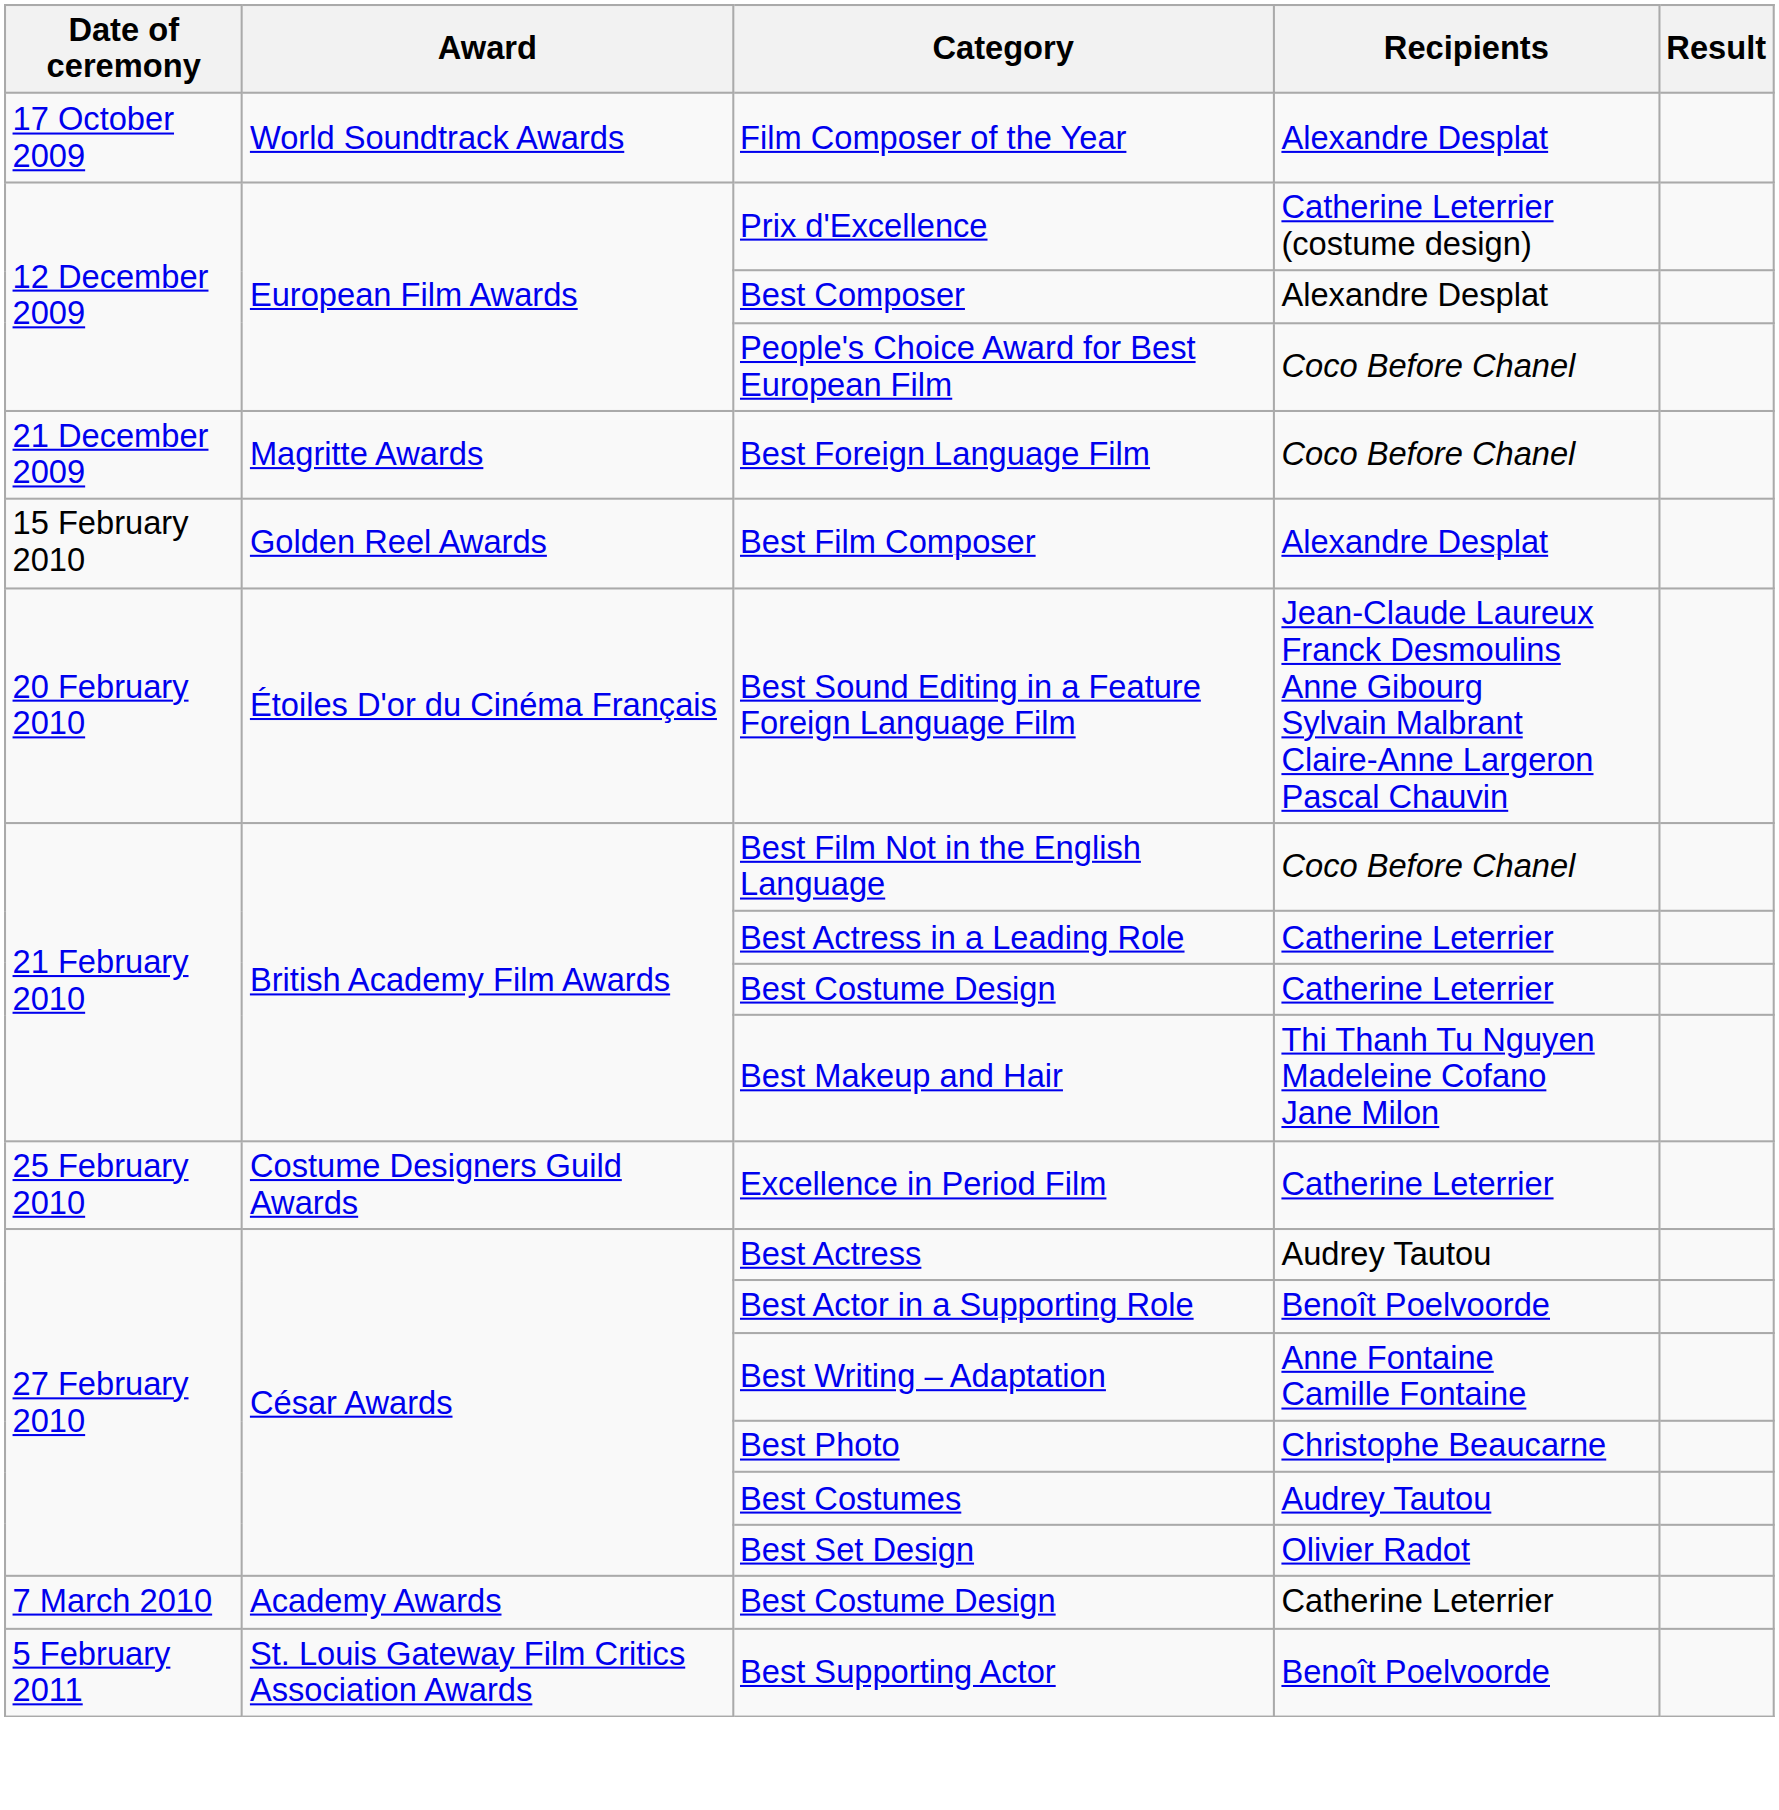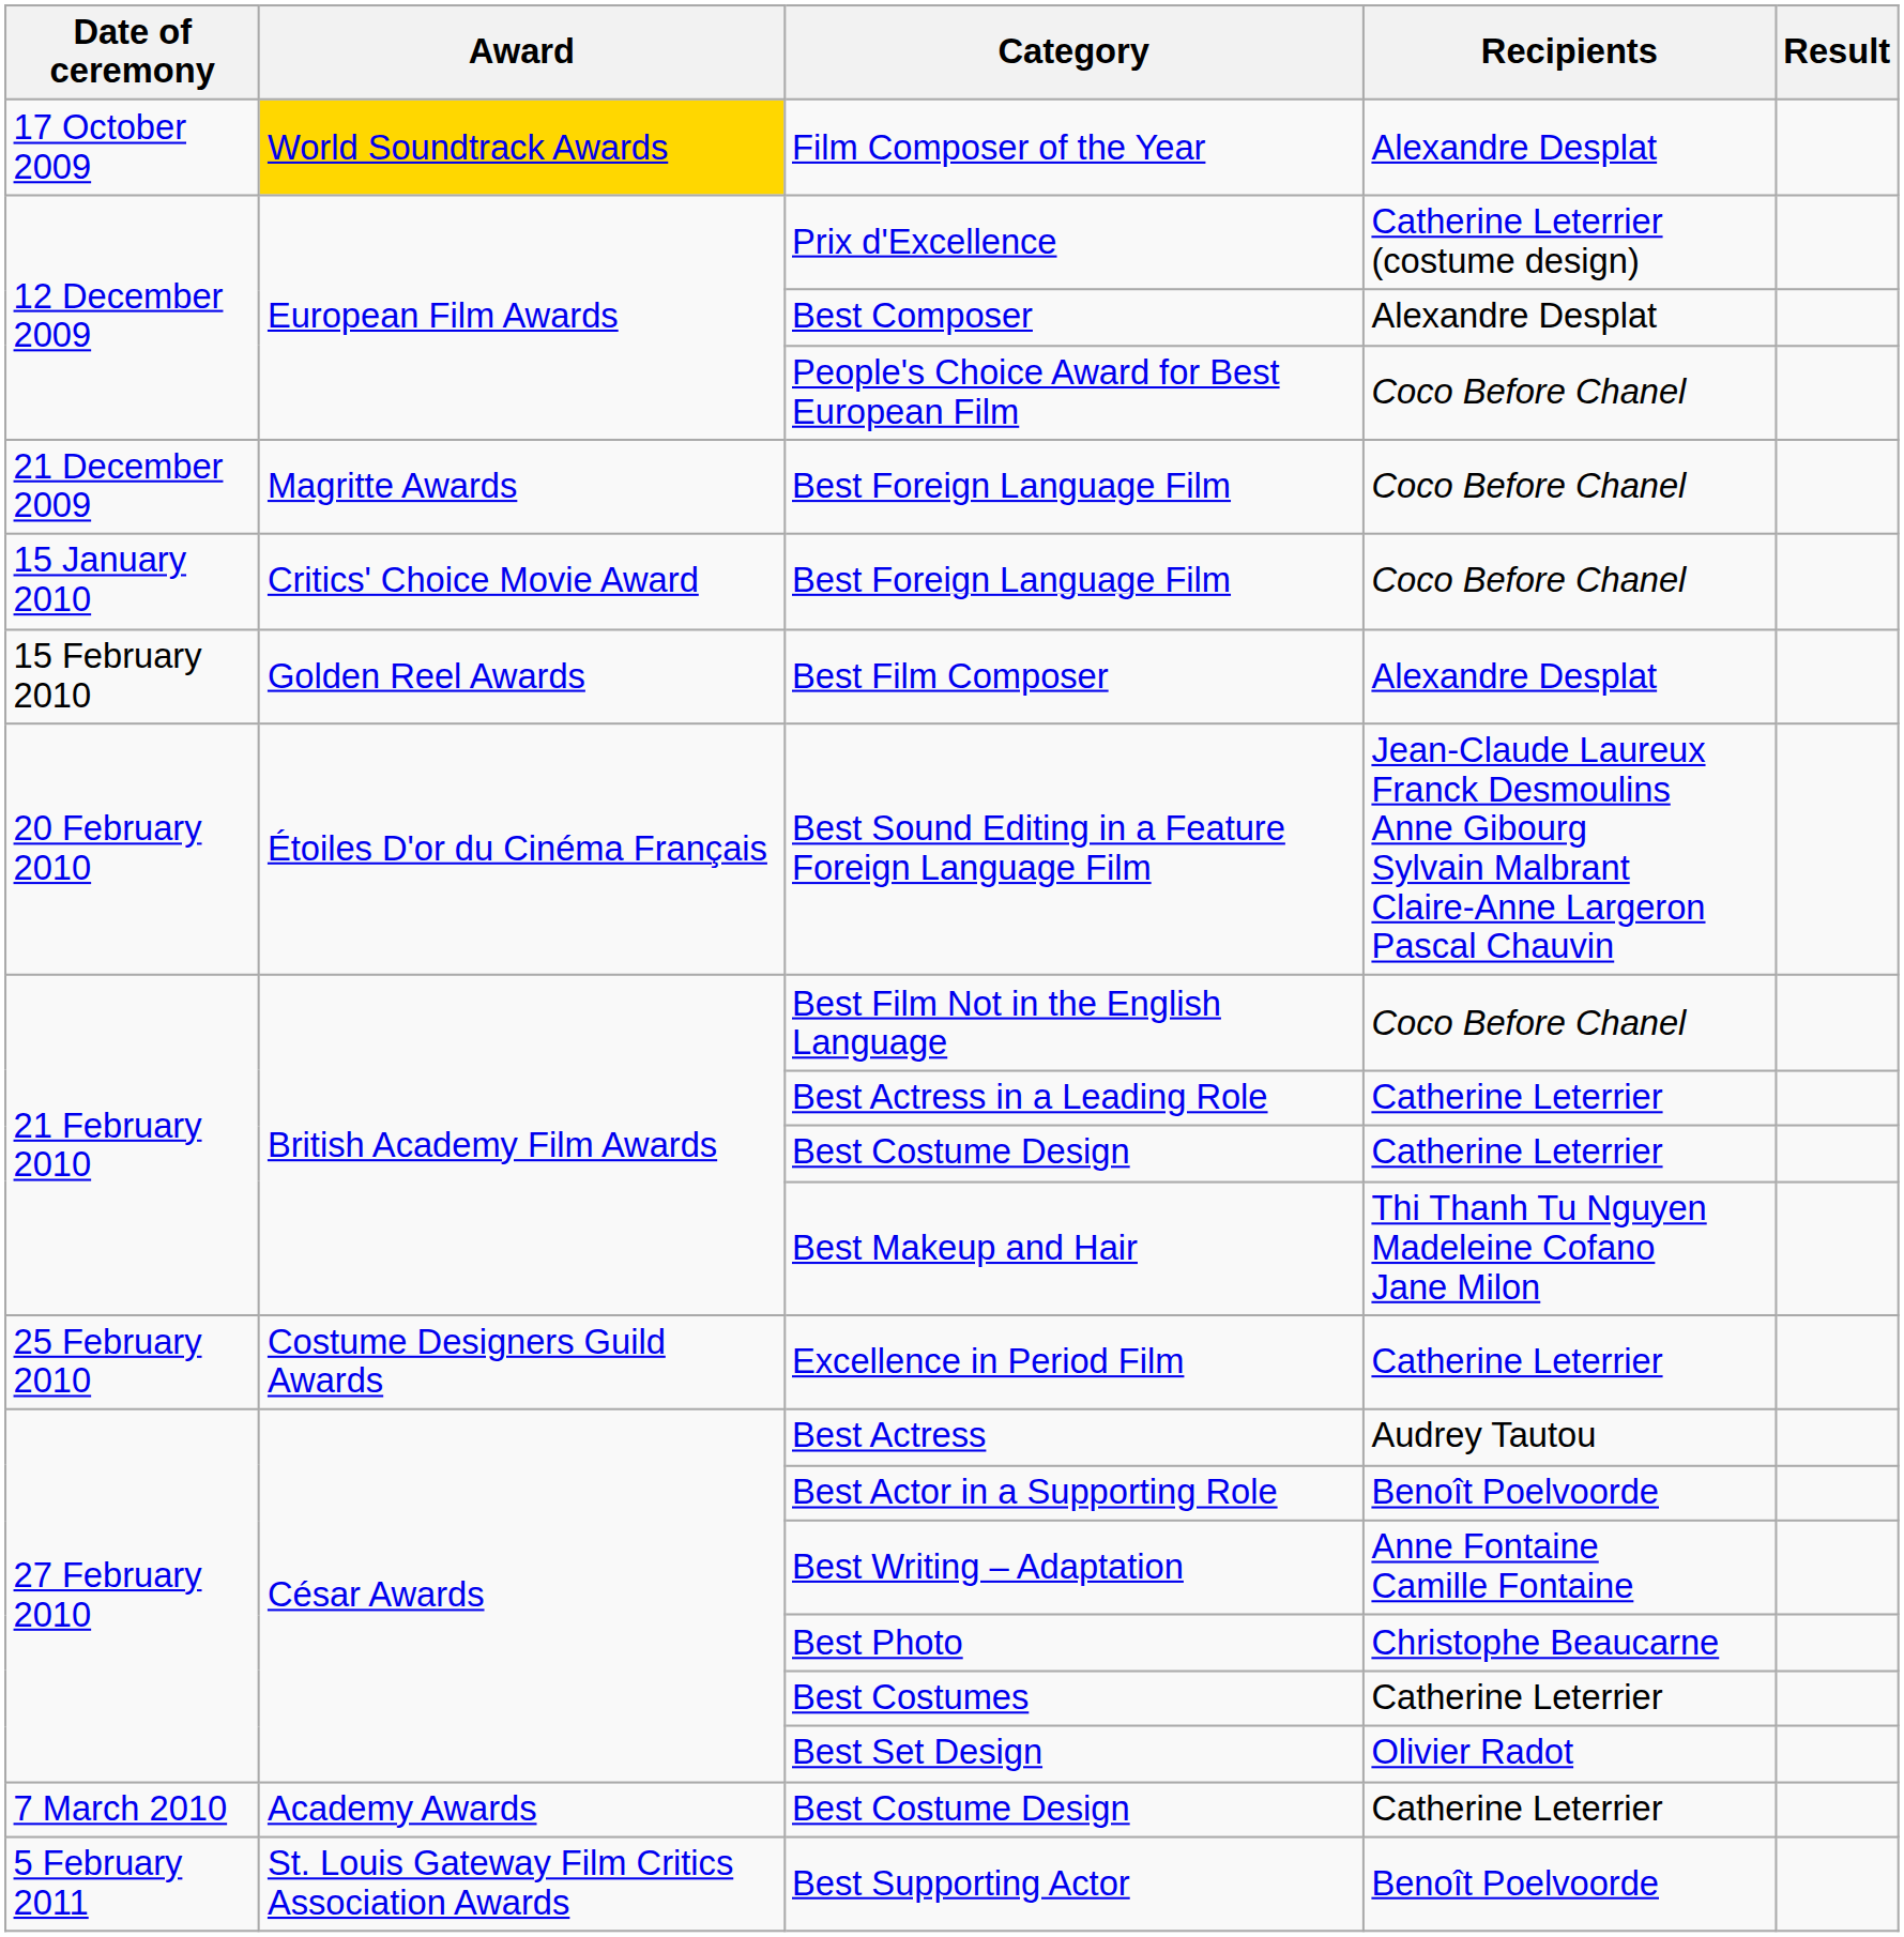 <table class="wikitable plainrowheaders sortable">
 <tr>
 <th scope="col">Date of ceremony</th>
 <th scope="col">Award</th>
 <th scope="col">Category</th>
 <th scope="col">Recipients</th>
 <th scope="col">Result</th>
 </tr>
 <tr>
 <td><a href='#'>17 October 2009</a></td>
-<td><a href='#'>World Soundtrack Awards</a></td>
+<td style="background: gold;"><a href='#'>World Soundtrack Awards</a></td>
 <td><a href='#'>Film Composer of the Year</a></td>
 <td><a href='#'>Alexandre Desplat</a></td>
 <td></td>
 </tr>
 <tr>
 <td rowspan="3"><a href='#'>12 December 2009</a></td>
 <td rowspan="3"><a href='#'>European Film Awards</a></td>
 <td><a href='#'>Prix d'Excellence</a></td>
 <td><a href='#'>Catherine Leterrier</a> (costume design)</td>
 <td></td>
 </tr>
 <tr>
 <td><a href='#'>Best Composer</a></td>
 <td>Alexandre Desplat</td>
 <td></td>
 </tr>
 <tr>
 <td><a href='#'>People's Choice Award for Best European Film</a></td>
 <td><em>Coco Before Chanel</em></td>
 <td></td>
 </tr>
 <tr>
 <td><a href='#'>21 December 2009</a></td>
 <td><a href='#'>Magritte Awards</a></td>
+<td><a href='#'>Best Foreign Language Film</a></td>
+<td><em>Coco Before Chanel</em></td>
+<td></td>
+</tr>
+<tr>
+<td><a href='#'>15 January 2010</a></td>
+<td><a href='#'>Critics' Choice Movie Award</a></td>
 <td><a href='#'>Best Foreign Language Film</a></td>
 <td><em>Coco Before Chanel</em></td>
 <td></td>
 </tr>
 <tr>
 <td>15 February 2010</td>
 <td><a href='#'>Golden Reel Awards</a></td>
 <td><a href='#'>Best Film Composer</a></td>
 <td><a href='#'>Alexandre Desplat</a></td>
 <td></td>
 </tr>
 <tr>
 <td><a href='#'>20 February 2010</a></td>
 <td><a href='#'>Étoiles D'or du Cinéma Français</a></td>
 <td><a href='#'>Best Sound Editing in a Feature Foreign Language Film</a></td>
 <td><a href='#'>Jean-Claude Laureux</a><br> <a href='#'>Franck Desmoulins</a><br> <a href='#'>Anne Gibourg</a><br> <a href='#'>Sylvain Malbrant</a> <br> <a href='#'>Claire-Anne Largeron</a><br> <a href='#'>Pascal Chauvin</a></td>
 <td></td>
 </tr>
 <tr>
 <td rowspan="4"><a href='#'>21 February 2010</a></td>
 <td rowspan="4"><a href='#'>British Academy Film Awards</a></td>
 <td><a href='#'>Best Film Not in the English Language</a></td>
 <td><em>Coco Before Chanel</em></td>
 <td></td>
 </tr>
 <tr>
 <td><a href='#'>Best Actress in a Leading Role</a></td>
 <td><a href='#'>Catherine Leterrier</a></td>
 <td></td>
 </tr>
 <tr>
 <td><a href='#'>Best Costume Design</a></td>
 <td><a href='#'>Catherine Leterrier</a></td>
 <td></td>
 </tr>
 <tr>
 <td><a href='#'>Best Makeup and Hair</a></td>
 <td><a href='#'>Thi Thanh Tu Nguyen</a><br> <a href='#'>Madeleine Cofano</a><br> <a href='#'>Jane Milon</a></td>
 <td></td>
 </tr>
 <tr>
 <td><a href='#'>25 February 2010</a></td>
 <td><a href='#'>Costume Designers Guild Awards</a></td>
 <td><a href='#'>Excellence in Period Film</a></td>
 <td><a href='#'>Catherine Leterrier</a></td>
 <td></td>
 </tr>
 <tr>
 <td rowspan="6"><a href='#'>27 February 2010</a></td>
 <td rowspan="6"><a href='#'>César Awards</a></td>
 <td><a href='#'>Best Actress</a></td>
 <td>Audrey Tautou</td>
 <td></td>
 </tr>
 <tr>
 <td><a href='#'>Best Actor in a Supporting Role</a></td>
 <td><a href='#'>Benoît Poelvoorde</a></td>
 <td></td>
 </tr>
 <tr>
 <td><a href='#'>Best Writing – Adaptation</a></td>
 <td><a href='#'>Anne Fontaine</a><br><a href='#'>Camille Fontaine</a></td>
 <td></td>
 </tr>
 <tr>
 <td><a href='#'>Best Photo</a></td>
 <td><a href='#'>Christophe Beaucarne</a></td>
 <td></td>
 </tr>
 <tr>
 <td><a href='#'>Best Costumes</a></td>
-<td><a href='#'>Audrey Tautou</a></td>
+<td>Catherine Leterrier</td>
 <td></td>
 </tr>
 <tr>
 <td><a href='#'>Best Set Design</a></td>
 <td><a href='#'>Olivier Radot</a></td>
 <td></td>
 </tr>
 <tr>
 <td><a href='#'>7 March 2010</a></td>
 <td><a href='#'>Academy Awards</a></td>
 <td><a href='#'>Best Costume Design</a></td>
 <td>Catherine Leterrier</td>
 <td></td>
 </tr>
 <tr>
 <td><a href='#'>5 February 2011</a></td>
 <td><a href='#'>St. Louis Gateway Film Critics Association Awards</a></td>
 <td><a href='#'>Best Supporting Actor</a></td>
 <td><a href='#'>Benoît Poelvoorde</a></td>
 <td></td>
 </tr>
 </table>
